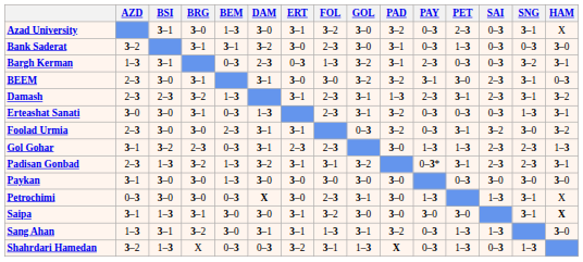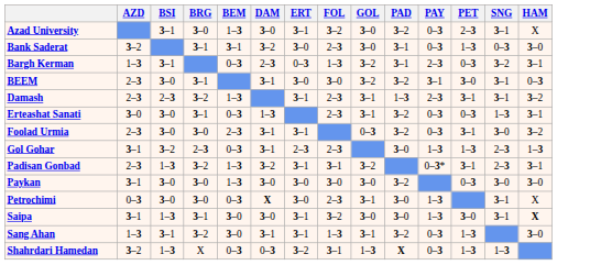 <table cellspacing="0" cellpadding="3" style="background-color: #fff5ee; font-size: 90%; text-align: center" class="wikitable">
 <tr>
 <th width=150></th>
 <th width=40><a href='#'>AZD</a></th>
 <th width=40><a href='#'>BSI</a></th>
 <th width=40><a href='#'>BRG</a></th>
 <th width=40><a href='#'>BEM</a></th>
 <th width=40><a href='#'>DAM</a></th>
 <th width=40><a href='#'>ERT</a></th>
 <th width=40><a href='#'>FOL</a></th>
 <th width=40><a href='#'>GOL</a></th>
 <th width=40><a href='#'>PAD</a></th>
 <th width=40><a href='#'>PAY</a></th>
 <th width=40><a href='#'>PET</a></th>
-<th width=40><a href='#'>SAI</a></th>
 <th width=40><a href='#'>SNG</a></th>
 <th width=40><a href='#'>HAM</a></th>
 </tr>
 <tr>
 <td align=left><strong><a href='#'>Azad University</a></strong></td>
 <td bgcolor="#6495ed"></td>
 <td><strong>3</strong>–1</td>
 <td><strong>3</strong>–0</td>
 <td>1–<strong>3</strong></td>
 <td><strong>3</strong>–0</td>
 <td><strong>3</strong>–1</td>
 <td><strong>3</strong>–2</td>
 <td><strong>3</strong>–0</td>
 <td><strong>3</strong>–2</td>
 <td>0–<strong>3</strong></td>
 <td>2–<strong>3</strong></td>
-<td>0–<strong>3</strong></td>
 <td><strong>3</strong>–1</td>
 <td>X</td>
 </tr>
 <tr>
 <td align=left><strong><a href='#'>Bank Saderat</a></strong></td>
 <td><strong>3</strong>–2</td>
 <td bgcolor="#6495ed"></td>
 <td><strong>3</strong>–1</td>
 <td><strong>3</strong>–1</td>
 <td><strong>3</strong>–2</td>
 <td><strong>3</strong>–0</td>
 <td>2–<strong>3</strong></td>
 <td><strong>3</strong>–0</td>
 <td><strong>3</strong>–1</td>
 <td>0–<strong>3</strong></td>
 <td>1–<strong>3</strong></td>
 <td>0–<strong>3</strong></td>
-<td>0–<strong>3</strong></td>
 <td><strong>3</strong>–0</td>
 </tr>
 <tr>
 <td align=left><strong><a href='#'>Bargh Kerman</a></strong></td>
 <td>1–<strong>3</strong></td>
 <td><strong>3</strong>–1</td>
 <td bgcolor="#6495ed"></td>
 <td>0–<strong>3</strong></td>
 <td>2–<strong>3</strong></td>
 <td>0–<strong>3</strong></td>
 <td>1–<strong>3</strong></td>
 <td><strong>3</strong>–2</td>
 <td><strong>3</strong>–1</td>
 <td>2–<strong>3</strong></td>
-<td>0–<strong>3</strong></td>
 <td>0–<strong>3</strong></td>
 <td><strong>3</strong>–2</td>
 <td><strong>3</strong>–1</td>
 </tr>
 <tr>
 <td align=left><strong><a href='#'>BEEM</a></strong></td>
 <td>2–<strong>3</strong></td>
 <td><strong>3</strong>–0</td>
 <td><strong>3</strong>–1</td>
 <td bgcolor="#6495ed"></td>
 <td><strong>3</strong>–1</td>
 <td><strong>3</strong>–0</td>
 <td><strong>3</strong>–0</td>
 <td><strong>3</strong>–2</td>
 <td><strong>3</strong>–2</td>
 <td><strong>3</strong>–1</td>
 <td><strong>3</strong>–0</td>
-<td>2–<strong>3</strong></td>
 <td><strong>3</strong>–1</td>
 <td>0–<strong>3</strong></td>
 </tr>
 <tr>
 <td align=left><strong><a href='#'>Damash</a></strong></td>
 <td>2–<strong>3</strong></td>
 <td>2–<strong>3</strong></td>
 <td><strong>3</strong>–2</td>
 <td>1–<strong>3</strong></td>
 <td bgcolor="#6495ed"></td>
 <td><strong>3</strong>–1</td>
 <td>2–<strong>3</strong></td>
 <td><strong>3</strong>–1</td>
 <td>1–<strong>3</strong></td>
 <td>2–<strong>3</strong></td>
 <td><strong>3</strong>–1</td>
-<td>2–<strong>3</strong></td>
 <td><strong>3</strong>–1</td>
 <td><strong>3</strong>–2</td>
 </tr>
 <tr>
 <td align=left><strong><a href='#'>Erteashat Sanati</a></strong></td>
 <td><strong>3</strong>–0</td>
 <td><strong>3</strong>–0</td>
 <td><strong>3</strong>–1</td>
 <td>0–<strong>3</strong></td>
 <td>1–<strong>3</strong></td>
 <td bgcolor="#6495ed"></td>
 <td>2–<strong>3</strong></td>
 <td><strong>3</strong>–1</td>
 <td><strong>3</strong>–2</td>
-<td>0–<strong>3</strong></td>
 <td>0–<strong>3</strong></td>
 <td>0–<strong>3</strong></td>
 <td>1–<strong>3</strong></td>
 <td><strong>3</strong>–1</td>
 </tr>
 <tr>
 <td align=left><strong><a href='#'>Foolad Urmia</a></strong></td>
 <td>2–<strong>3</strong></td>
 <td><strong>3</strong>–0</td>
 <td><strong>3</strong>–0</td>
 <td>2–<strong>3</strong></td>
 <td><strong>3</strong>–1</td>
 <td><strong>3</strong>–1</td>
 <td bgcolor="#6495ed"></td>
 <td>0–<strong>3</strong></td>
 <td><strong>3</strong>–2</td>
 <td>0–<strong>3</strong></td>
 <td><strong>3</strong>–1</td>
-<td><strong>3</strong>–2</td>
 <td><strong>3</strong>–0</td>
 <td><strong>3</strong>–2</td>
 </tr>
 <tr>
 <td align=left><strong><a href='#'>Gol Gohar</a></strong></td>
 <td><strong>3</strong>–1</td>
 <td><strong>3</strong>–2</td>
 <td>2–<strong>3</strong></td>
 <td>0–<strong>3</strong></td>
 <td><strong>3</strong>–1</td>
 <td>2–<strong>3</strong></td>
 <td>2–<strong>3</strong></td>
 <td bgcolor="#6495ed"></td>
 <td><strong>3</strong>–0</td>
 <td>1–<strong>3</strong></td>
 <td>1–<strong>3</strong></td>
 <td>2–<strong>3</strong></td>
-<td>2–<strong>3</strong></td>
 <td>1–<strong>3</strong></td>
 </tr>
 <tr>
 <td align=left><strong><a href='#'>Padisan Gonbad</a></strong></td>
 <td>2–<strong>3</strong></td>
 <td>1–<strong>3</strong></td>
 <td><strong>3</strong>–2</td>
 <td>1–<strong>3</strong></td>
 <td><strong>3</strong>–2</td>
 <td><strong>3</strong>–1</td>
 <td><strong>3</strong>–1</td>
 <td><strong>3</strong>–2</td>
 <td bgcolor="#6495ed"></td>
 <td>0–<strong>3</strong>*</td>
 <td><strong>3</strong>–1</td>
 <td>2–<strong>3</strong></td>
-<td>2–<strong>3</strong></td>
 <td><strong>3</strong>–1</td>
 </tr>
 <tr>
 <td align=left><strong><a href='#'>Paykan</a></strong></td>
 <td><strong>3</strong>–1</td>
 <td><strong>3</strong>–0</td>
 <td><strong>3</strong>–0</td>
 <td>1–<strong>3</strong></td>
 <td><strong>3</strong>–0</td>
 <td><strong>3</strong>–0</td>
 <td><strong>3</strong>–0</td>
 <td><strong>3</strong>–0</td>
-<td><strong>3</strong>–0</td>
+<td><strong>3</strong>–2</td>
 <td bgcolor="#6495ed"></td>
 <td>0–<strong>3</strong></td>
-<td><strong>3</strong>–0</td>
 <td><strong>3</strong>–0</td>
 <td><strong>3</strong>–0</td>
 </tr>
 <tr>
 <td align=left><strong><a href='#'>Petrochimi</a></strong></td>
 <td>0–<strong>3</strong></td>
 <td><strong>3</strong>–0</td>
 <td><strong>3</strong>–0</td>
 <td>0–<strong>3</strong></td>
 <td><strong>X</strong></td>
 <td><strong>3</strong>–0</td>
 <td>2–<strong>3</strong></td>
 <td><strong>3</strong>–1</td>
 <td><strong>3</strong>–0</td>
 <td>1–<strong>3</strong></td>
 <td bgcolor="#6495ed"></td>
-<td>1–<strong>3</strong></td>
 <td><strong>3</strong>–1</td>
 <td>X</td>
 </tr>
 <tr>
 <td align=left><strong><a href='#'>Saipa</a></strong></td>
 <td><strong>3</strong>–1</td>
 <td>1–<strong>3</strong></td>
 <td><strong>3</strong>–1</td>
 <td><strong>3</strong>–0</td>
 <td><strong>3</strong>–0</td>
 <td><strong>3</strong>–1</td>
 <td><strong>3</strong>–2</td>
 <td><strong>3</strong>–0</td>
 <td><strong>3</strong>–0</td>
+<td>1–<strong>3</strong></td>
 <td><strong>3</strong>–0</td>
-<td><strong>3</strong>–0</td>
-<td bgcolor="#6495ed"></td>
 <td><strong>3</strong>–1</td>
 <td><strong>X</strong></td>
 </tr>
 <tr>
 <td align=left><strong><a href='#'>Sang Ahan</a></strong></td>
 <td>1–<strong>3</strong></td>
 <td><strong>3</strong>–1</td>
 <td><strong>3</strong>–2</td>
 <td><strong>3</strong>–0</td>
 <td><strong>3</strong>–1</td>
 <td><strong>3</strong>–1</td>
 <td>1–<strong>3</strong></td>
 <td><strong>3</strong>–1</td>
 <td><strong>3</strong>–2</td>
 <td>0–<strong>3</strong></td>
-<td>1–<strong>3</strong></td>
 <td>1–<strong>3</strong></td>
 <td bgcolor="#6495ed"></td>
 <td><strong>3</strong>–0</td>
 </tr>
 <tr>
 <td align=left><strong><a href='#'>Shahrdari Hamedan</a></strong></td>
 <td><strong>3</strong>–2</td>
 <td>1–<strong>3</strong></td>
 <td>X</td>
 <td>0–<strong>3</strong></td>
 <td>0–<strong>3</strong></td>
 <td><strong>3</strong>–2</td>
 <td><strong>3</strong>–1</td>
 <td>1–<strong>3</strong></td>
 <td><strong>X</strong></td>
 <td>0–<strong>3</strong></td>
 <td>1–<strong>3</strong></td>
-<td>0–<strong>3</strong></td>
 <td>1–<strong>3</strong></td>
 <td bgcolor="#6495ed"></td>
 </tr>
 </table>
